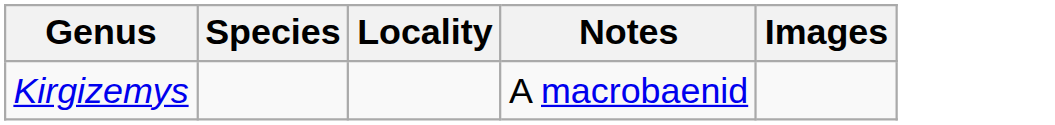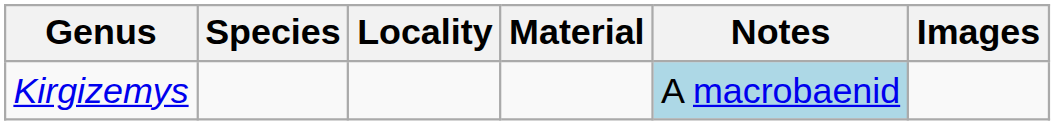 <table class="wikitable" align="center">
 <tr>
 <th>Genus</th>
 <th>Species</th>
 <th>Locality</th>
+<th>Material</th>
 <th>Notes</th>
 <th>Images</th>
 </tr>
 <tr>
 <td><em><a href='#'>Kirgizemys</a></em></td>
 <td></td>
 <td></td>
-<td>A <a href='#'>macrobaenid</a></td>
+<td></td>
+<td style="background: lightblue;">A <a href='#'>macrobaenid</a></td>
 <td></td>
 </tr>
 </table>
